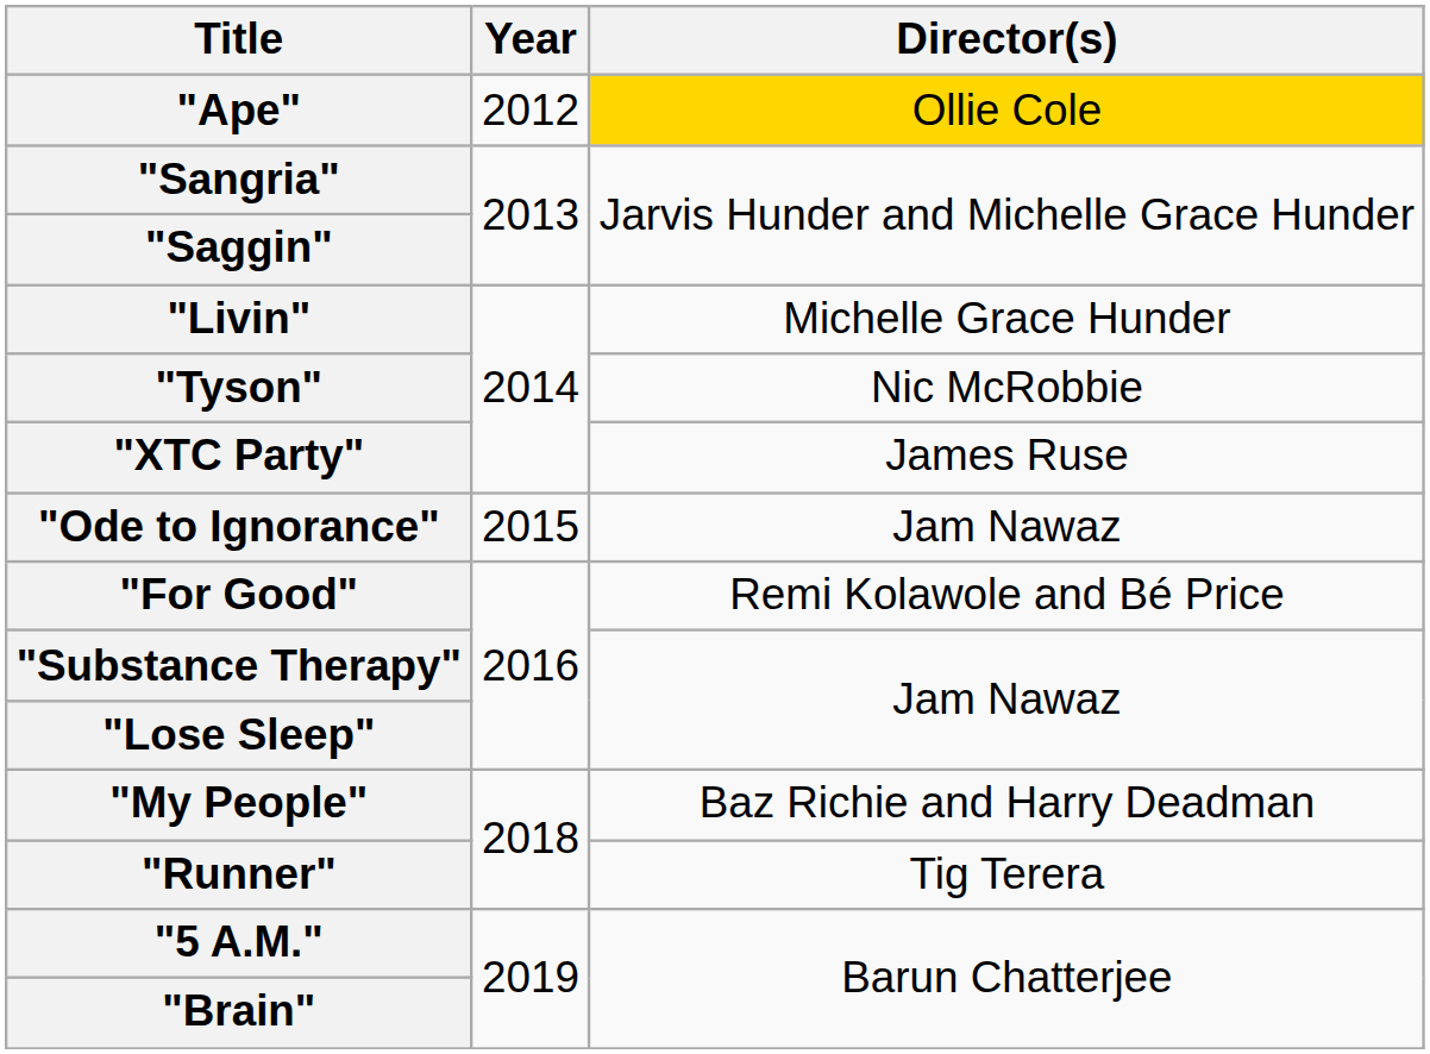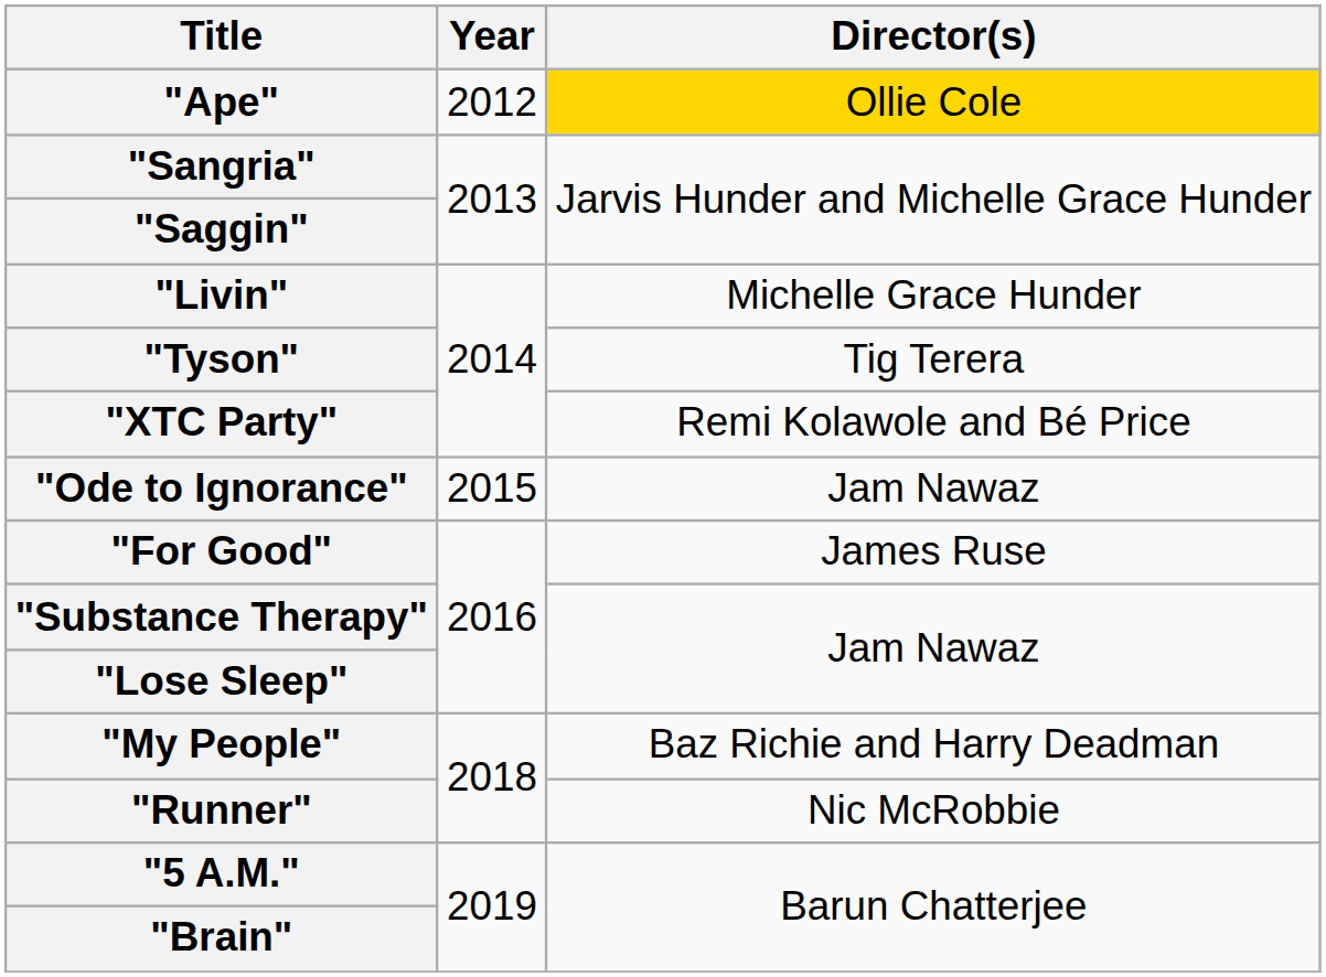 <table class="wikitable plainrowheaders" style="text-align:center;">
 <tr>
 <th>Title</th>
 <th>Year</th>
 <th>Director(s)</th>
 </tr>
 <tr>
 <th scope="row">"Ape"</th>
 <td>2012</td>
 <td style="background: gold;">Ollie Cole</td>
 </tr>
 <tr>
 <th scope="row">"Sangria"</th>
 <td rowspan="2">2013</td>
 <td rowspan="2">Jarvis Hunder and Michelle Grace Hunder</td>
 </tr>
 <tr>
 <th scope="row">"Saggin"</th>
 </tr>
 <tr>
 <th scope="row">"Livin"</th>
 <td rowspan="3">2014</td>
 <td>Michelle Grace Hunder</td>
 </tr>
 <tr>
 <th scope="row">"Tyson"</th>
-<td>Nic McRobbie</td>
+<td>Tig Terera</td>
 </tr>
 <tr>
 <th scope="row">"XTC Party"</th>
-<td>James Ruse</td>
+<td>Remi Kolawole and Bé Price</td>
 </tr>
 <tr>
 <th scope="row">"Ode to Ignorance"</th>
 <td>2015</td>
 <td>Jam Nawaz</td>
 </tr>
 <tr>
 <th scope="row">"For Good"</th>
 <td rowspan="3">2016</td>
-<td>Remi Kolawole and Bé Price</td>
+<td>James Ruse</td>
 </tr>
 <tr>
 <th scope="row">"Substance Therapy"</th>
 <td rowspan="2">Jam Nawaz</td>
 </tr>
 <tr>
 <th scope="row">"Lose Sleep"</th>
 </tr>
 <tr>
 <th scope="row">"My People"</th>
 <td rowspan="2">2018</td>
 <td>Baz Richie and Harry Deadman</td>
 </tr>
 <tr>
 <th scope="row">"Runner"</th>
-<td>Tig Terera</td>
+<td>Nic McRobbie</td>
 </tr>
 <tr>
 <th scope="row">"5 A.M."</th>
 <td rowspan="2">2019</td>
 <td rowspan="2">Barun Chatterjee</td>
 </tr>
 <tr>
 <th scope="row">"Brain"</th>
 </tr>
 </table>
